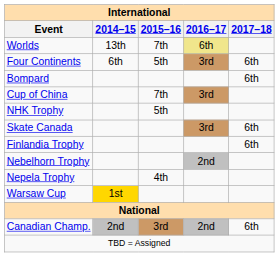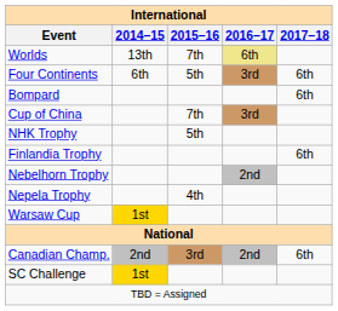 <table class="wikitable" style="text-align:center">
 <tr>
 <th style="background-color: #ffdead; " colspan=5 align=center>International</th>
 </tr>
 <tr>
 <th>Event</th>
 <th><a href='#'>2014–15</a></th>
 <th><a href='#'>2015–16</a></th>
 <th><a href='#'>2016–17</a></th>
 <th><a href='#'>2017–18</a></th>
 </tr>
 <tr>
 <td align=left><a href='#'>Worlds</a></td>
 <td>13th</td>
 <td>7th</td>
 <td style="background: khaki;">6th</td>
 <td></td>
 </tr>
 <tr>
 <td align=left><a href='#'>Four Continents</a></td>
 <td>6th</td>
 <td>5th</td>
 <td bgcolor=cc9966>3rd</td>
 <td>6th</td>
 </tr>
 <tr>
 <td align=left> <a href='#'>Bompard</a></td>
 <td></td>
 <td></td>
 <td></td>
 <td>6th</td>
 </tr>
 <tr>
 <td align=left> <a href='#'>Cup of China</a></td>
 <td></td>
 <td>7th</td>
 <td bgcolor=cc9966>3rd</td>
 <td></td>
 </tr>
 <tr>
 <td align=left> <a href='#'>NHK Trophy</a></td>
 <td></td>
 <td>5th</td>
 <td></td>
 <td></td>
 </tr>
 <tr>
-<td align=left> <a href='#'>Skate Canada</a></td>
-<td></td>
-<td></td>
-<td bgcolor=cc9966>3rd</td>
-<td>6th</td>
-</tr>
-<tr>
 <td align=left> <a href='#'>Finlandia Trophy</a></td>
 <td></td>
 <td></td>
 <td></td>
 <td>6th</td>
 </tr>
 <tr>
 <td align=left> <a href='#'>Nebelhorn Trophy</a></td>
 <td></td>
 <td></td>
 <td bgcolor=silver>2nd</td>
 <td></td>
 </tr>
 <tr>
 <td align=left> <a href='#'>Nepela Trophy</a></td>
 <td></td>
 <td>4th</td>
 <td></td>
 <td></td>
 </tr>
 <tr>
 <td align=left> <a href='#'>Warsaw Cup</a></td>
 <td bgcolor=gold>1st</td>
 <td></td>
 <td></td>
 <td></td>
 </tr>
 <tr>
 <th style="background-color: #ffdead; " colspan=5 align=center>National</th>
 </tr>
 <tr>
 <td align=left><a href='#'>Canadian Champ.</a></td>
 <td bgcolor=silver>2nd</td>
 <td bgcolor=cc9966>3rd</td>
 <td bgcolor=silver>2nd</td>
 <td>6th</td>
 </tr>
 <tr>
+<td align=left>SC Challenge</td>
+<td bgcolor=gold>1st</td>
+<td></td>
+<td></td>
+<td></td>
+</tr>
+<tr>
 <td colspan=5 align=center><small> TBD = Assigned </small></td>
 </tr>
 </table>
